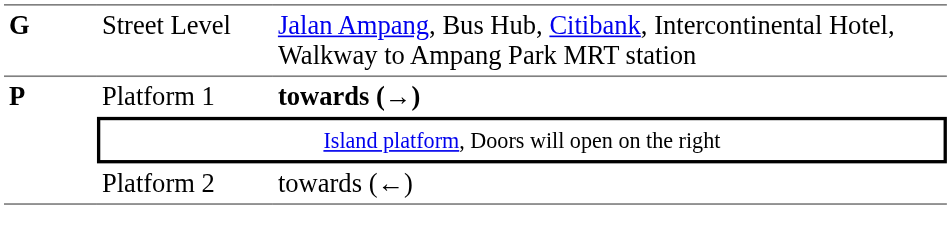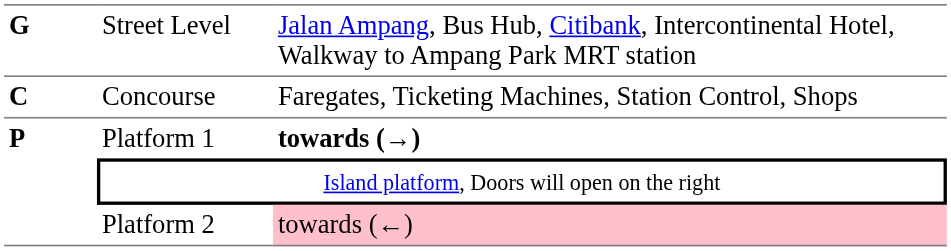 <table table border=0 cellspacing=0 cellpadding=3>
 <tr>
 <td style="border-top:solid 1px grey;border-bottom:solid 1px grey;" width=50 valign=top><strong>G</strong></td>
 <td style="border-top:solid 1px grey;border-bottom:solid 1px grey;" width=100 valign=top>Street Level</td>
 <td style="border-top:solid 1px grey;border-bottom:solid 1px grey;" width=400 valign=top><a href='#'>Jalan Ampang</a>, Bus Hub, <a href='#'>Citibank</a>, Intercontinental Hotel, Walkway to Ampang Park MRT station</td>
+</tr>
+<tr>
+<td style="border-bottom:solid 1px grey;" width=50 valign=top><strong>C</strong></td>
+<td style="border-bottom:solid 1px grey;" width=100 valign=top>Concourse</td>
+<td style="border-bottom:solid 1px grey;" width=400 valign=top>Faregates, Ticketing Machines, Station Control, Shops</td>
 </tr>
 <tr>
 <td style="border-bottom:solid 1px grey;" rowspan=3 valign=top><strong>P</strong></td>
 <td>Platform 1</td>
 <td><strong> towards   (→)</strong></td>
 </tr>
 <tr>
 <td style="border-top:solid 2px black;border-right:solid 2px black;border-left:solid 2px black;border-bottom:solid 2px black;text-align:center;" colspan=2><small><a href='#'>Island platform</a>, Doors will open on the right</small></td>
 </tr>
 <tr>
 <td style="border-bottom:solid 1px grey;">Platform 2</td>
-<td style="border-bottom:solid 1px grey;"> towards   (←)</td>
+<td style="background: pink; border-bottom:solid 1px grey;"> towards   (←)</td>
 </tr>
 <tr>
 </tr>
 </table>
